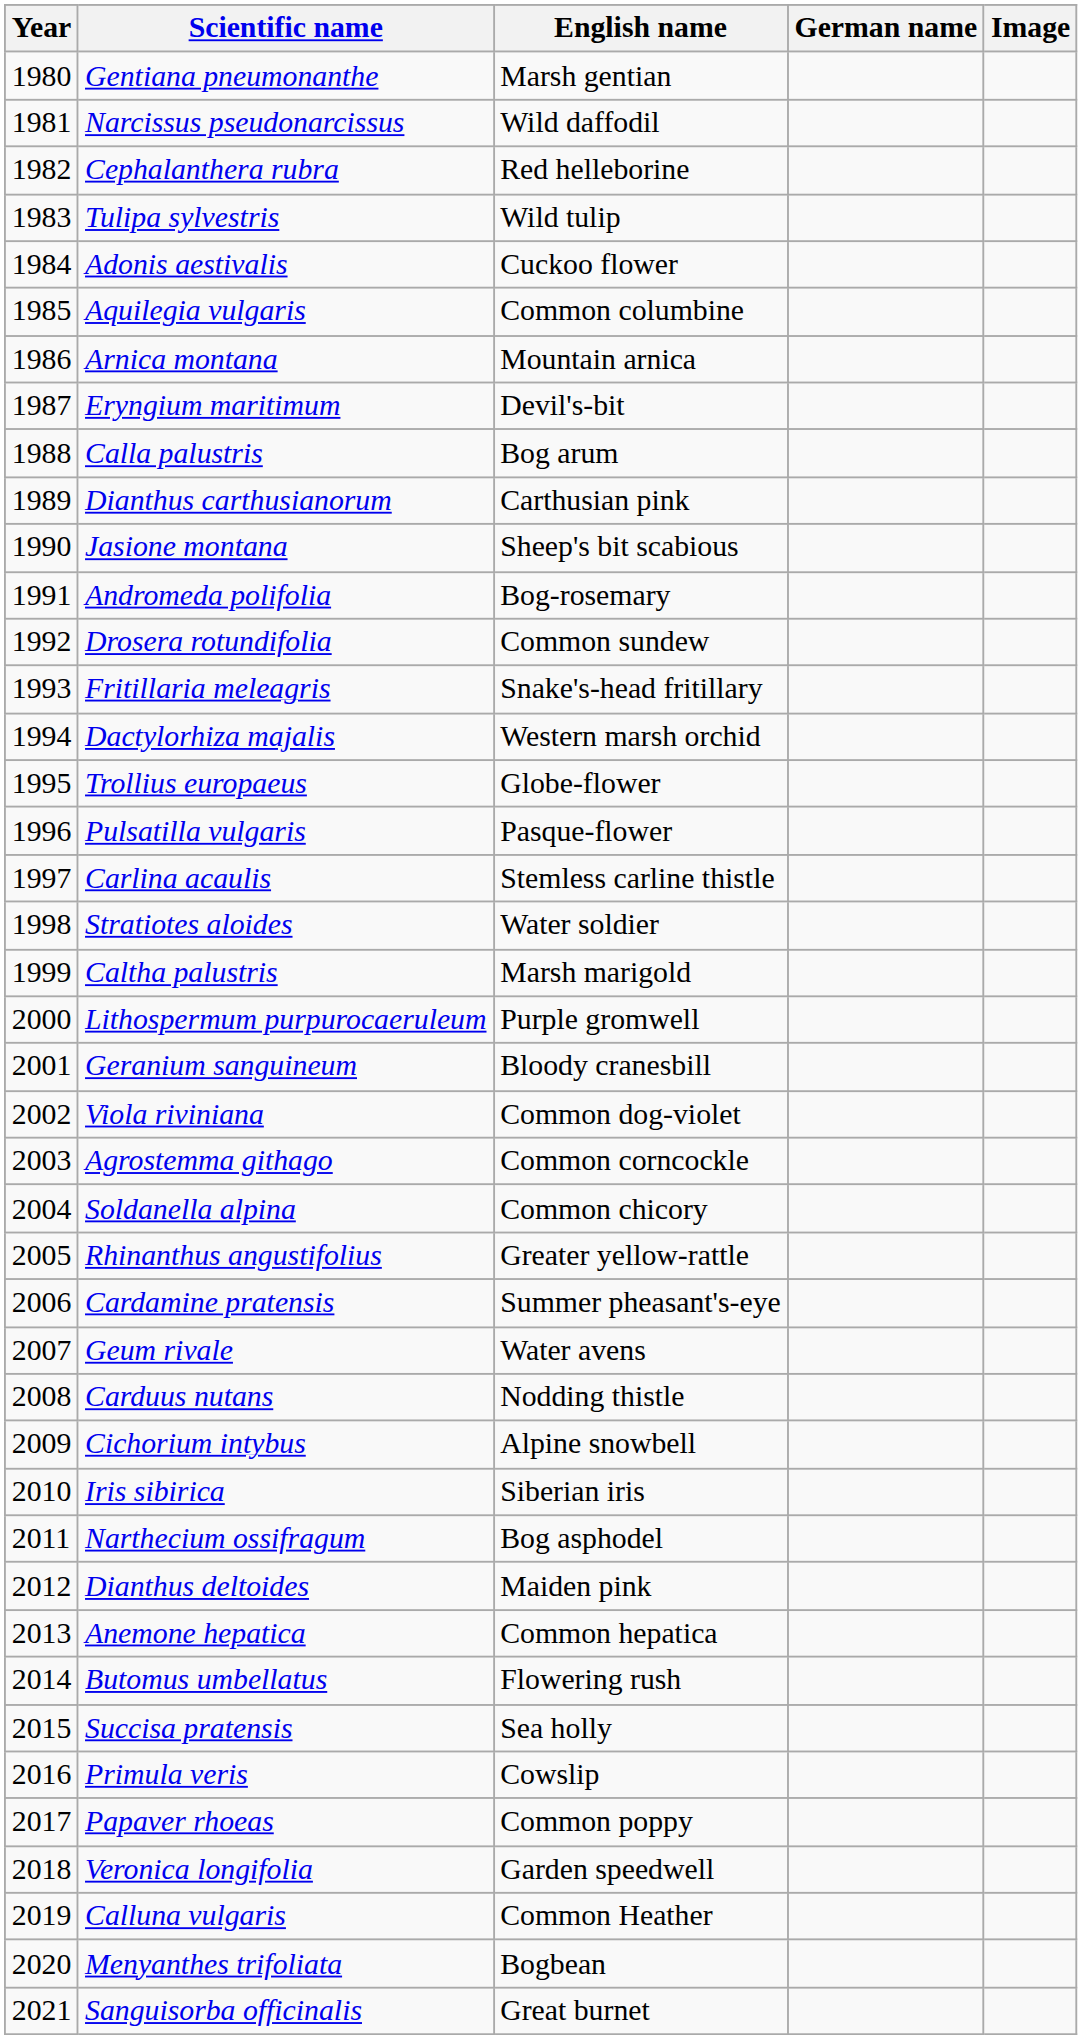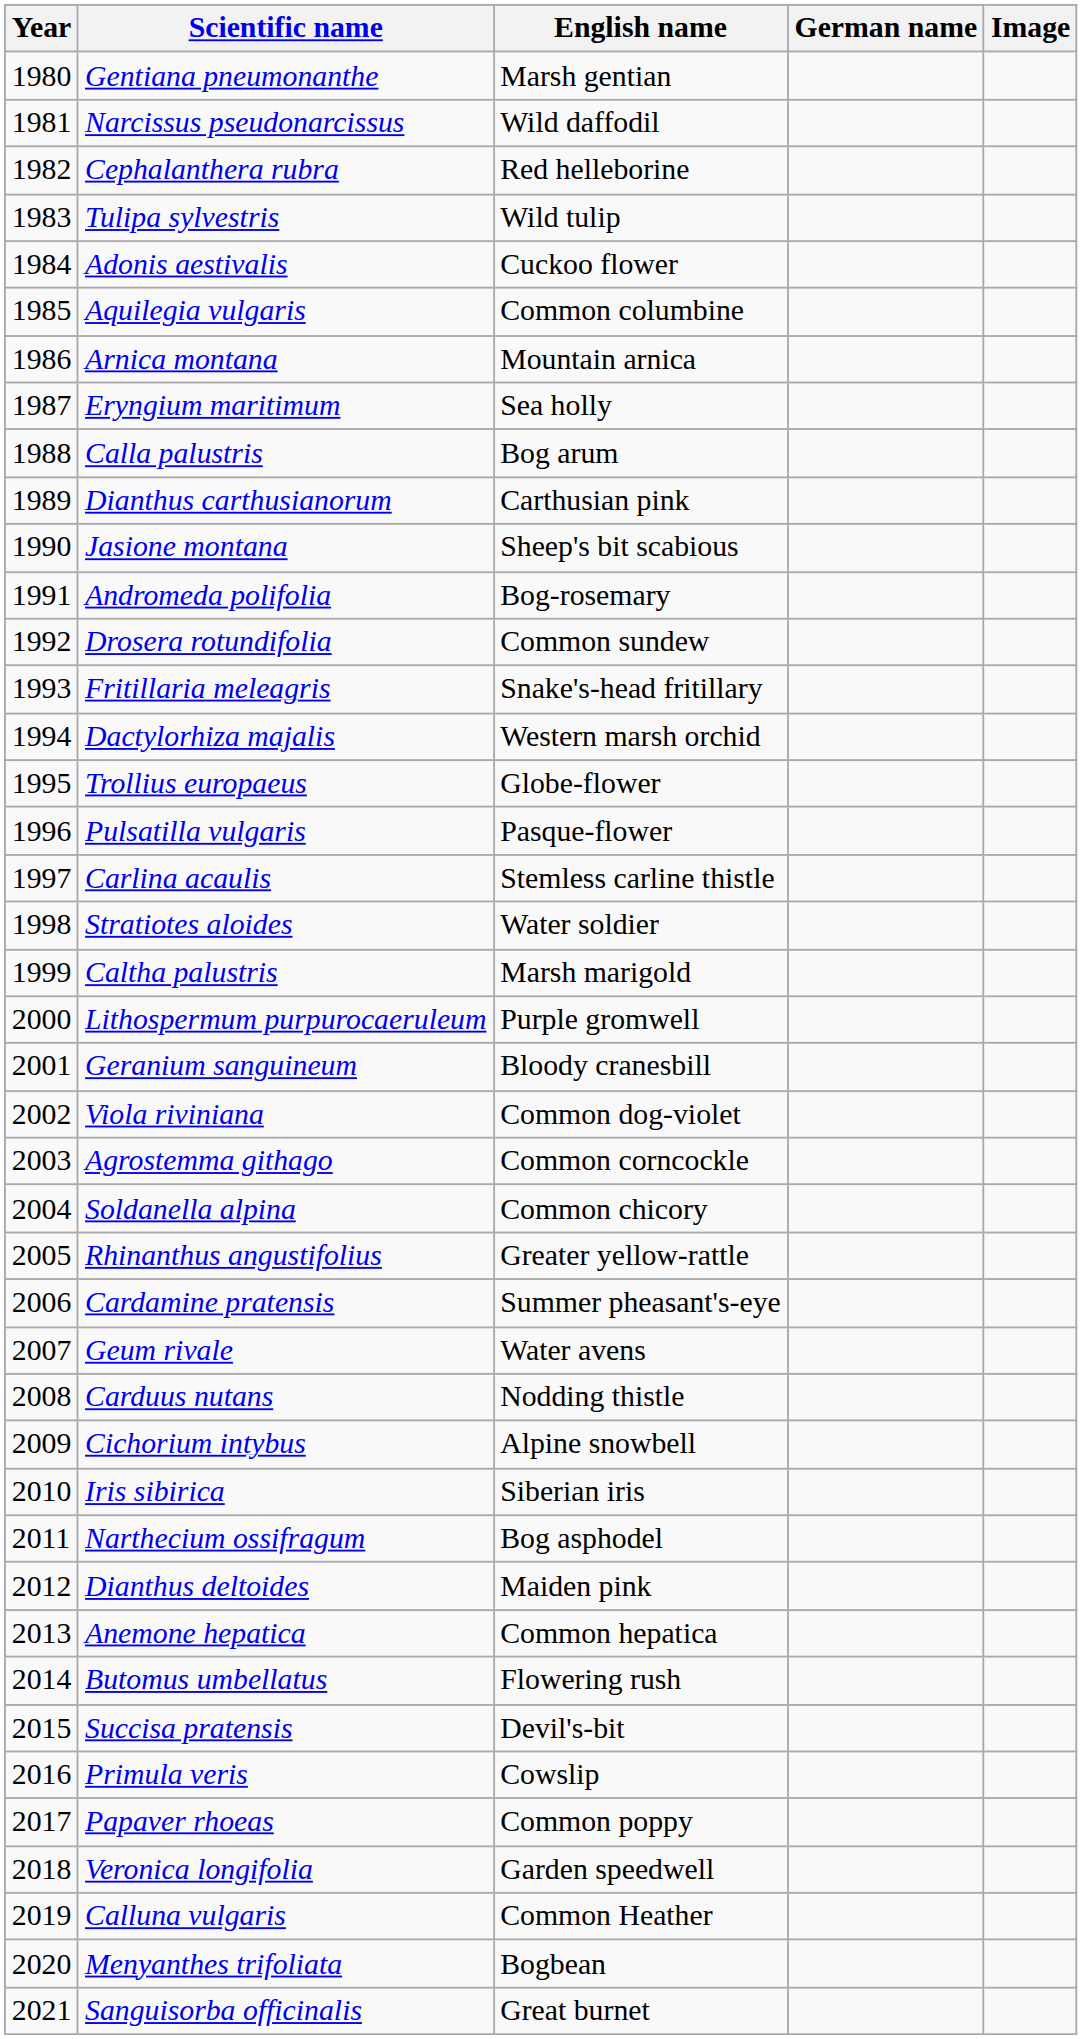 <table class="wikitable sortable">
 <tr>
 <th>Year</th>
 <th><a href='#'>Scientific name</a></th>
 <th>English name</th>
 <th>German name</th>
 <th>Image</th>
 </tr>
 <tr>
 <td>1980</td>
 <td><em><a href='#'>Gentiana pneumonanthe</a></em></td>
 <td>Marsh gentian</td>
 <td></td>
 <td></td>
 </tr>
 <tr>
 <td>1981</td>
 <td><em><a href='#'>Narcissus pseudonarcissus</a></em></td>
 <td>Wild daffodil</td>
 <td></td>
 <td></td>
 </tr>
 <tr>
 <td>1982</td>
 <td><em><a href='#'>Cephalanthera rubra</a></em></td>
 <td>Red helleborine</td>
 <td></td>
 <td></td>
 </tr>
 <tr>
 <td>1983</td>
 <td><em><a href='#'>Tulipa sylvestris</a></em></td>
 <td>Wild tulip</td>
 <td></td>
 <td></td>
 </tr>
 <tr>
 <td>1984</td>
 <td><em><a href='#'>Adonis aestivalis</a></em></td>
 <td>Cuckoo flower</td>
 <td></td>
 <td></td>
 </tr>
 <tr>
 <td>1985</td>
 <td><em><a href='#'>Aquilegia vulgaris</a></em></td>
 <td>Common columbine</td>
 <td></td>
 <td></td>
 </tr>
 <tr>
 <td>1986</td>
 <td><em><a href='#'>Arnica montana</a></em></td>
 <td>Mountain arnica</td>
 <td></td>
 <td></td>
 </tr>
 <tr>
 <td>1987</td>
 <td><em><a href='#'>Eryngium maritimum</a></em></td>
-<td>Devil's-bit</td>
+<td>Sea holly</td>
 <td></td>
 <td></td>
 </tr>
 <tr>
 <td>1988</td>
 <td><em><a href='#'>Calla palustris</a></em></td>
 <td>Bog arum</td>
 <td></td>
 <td></td>
 </tr>
 <tr>
 <td>1989</td>
 <td><em><a href='#'>Dianthus carthusianorum</a></em></td>
 <td>Carthusian pink</td>
 <td></td>
 <td></td>
 </tr>
 <tr>
 <td>1990</td>
 <td><em><a href='#'>Jasione montana</a></em></td>
 <td>Sheep's bit scabious</td>
 <td></td>
 <td></td>
 </tr>
 <tr>
 <td>1991</td>
 <td><em><a href='#'>Andromeda polifolia</a></em></td>
 <td>Bog-rosemary</td>
 <td></td>
 <td></td>
 </tr>
 <tr>
 <td>1992</td>
 <td><em><a href='#'>Drosera rotundifolia</a></em></td>
 <td>Common sundew</td>
 <td></td>
 <td></td>
 </tr>
 <tr>
 <td>1993</td>
 <td><em><a href='#'>Fritillaria meleagris</a></em></td>
 <td>Snake's-head fritillary</td>
 <td></td>
 <td></td>
 </tr>
 <tr>
 <td>1994</td>
 <td><em><a href='#'>Dactylorhiza majalis</a></em></td>
 <td>Western marsh orchid</td>
 <td></td>
 <td></td>
 </tr>
 <tr>
 <td>1995</td>
 <td><em><a href='#'>Trollius europaeus</a></em></td>
 <td>Globe-flower</td>
 <td></td>
 <td></td>
 </tr>
 <tr>
 <td>1996</td>
 <td><em><a href='#'>Pulsatilla vulgaris</a></em></td>
 <td>Pasque-flower</td>
 <td></td>
 <td></td>
 </tr>
 <tr>
 <td>1997</td>
 <td><em><a href='#'>Carlina acaulis</a></em></td>
 <td>Stemless carline thistle</td>
 <td></td>
 <td></td>
 </tr>
 <tr>
 <td>1998</td>
 <td><em><a href='#'>Stratiotes aloides</a></em></td>
 <td>Water soldier</td>
 <td></td>
 <td></td>
 </tr>
 <tr>
 <td>1999</td>
 <td><em><a href='#'>Caltha palustris</a></em></td>
 <td>Marsh marigold</td>
 <td></td>
 <td></td>
 </tr>
 <tr>
 <td>2000</td>
 <td><em><a href='#'>Lithospermum purpurocaeruleum</a></em></td>
 <td>Purple gromwell</td>
 <td></td>
 <td></td>
 </tr>
 <tr>
 <td>2001</td>
 <td><em><a href='#'>Geranium sanguineum</a></em></td>
 <td>Bloody cranesbill</td>
 <td></td>
 <td></td>
 </tr>
 <tr>
 <td>2002</td>
 <td><em><a href='#'>Viola riviniana</a></em></td>
 <td>Common dog-violet</td>
 <td></td>
 <td></td>
 </tr>
 <tr>
 <td>2003</td>
 <td><em><a href='#'>Agrostemma githago</a></em></td>
 <td>Common corncockle</td>
 <td></td>
 <td></td>
 </tr>
 <tr>
 <td>2004</td>
 <td><em><a href='#'>Soldanella alpina</a></em></td>
 <td>Common chicory</td>
 <td></td>
 <td></td>
 </tr>
 <tr>
 <td>2005</td>
 <td><em><a href='#'>Rhinanthus angustifolius</a></em></td>
 <td>Greater yellow-rattle</td>
 <td></td>
 <td></td>
 </tr>
 <tr>
 <td>2006</td>
 <td><em><a href='#'>Cardamine pratensis</a></em></td>
 <td>Summer pheasant's-eye</td>
 <td></td>
 <td></td>
 </tr>
 <tr>
 <td>2007</td>
 <td><em><a href='#'>Geum rivale</a></em></td>
 <td>Water avens</td>
 <td></td>
 <td></td>
 </tr>
 <tr>
 <td>2008</td>
 <td><em><a href='#'>Carduus nutans</a></em></td>
 <td>Nodding thistle</td>
 <td></td>
 <td></td>
 </tr>
 <tr>
 <td>2009</td>
 <td><em><a href='#'>Cichorium intybus</a></em></td>
 <td>Alpine snowbell</td>
 <td></td>
 <td></td>
 </tr>
 <tr>
 <td>2010</td>
 <td><em><a href='#'>Iris sibirica</a></em></td>
 <td>Siberian iris</td>
 <td></td>
 <td></td>
 </tr>
 <tr>
 <td>2011</td>
 <td><em><a href='#'>Narthecium ossifragum</a></em></td>
 <td>Bog asphodel</td>
 <td></td>
 <td></td>
 </tr>
 <tr>
 <td>2012</td>
 <td><em><a href='#'>Dianthus deltoides</a></em></td>
 <td>Maiden pink</td>
 <td></td>
 <td></td>
 </tr>
 <tr>
 <td>2013</td>
 <td><em><a href='#'>Anemone hepatica</a></em></td>
 <td>Common hepatica</td>
 <td></td>
 <td></td>
 </tr>
 <tr>
 <td>2014</td>
 <td><em><a href='#'>Butomus umbellatus</a></em></td>
 <td>Flowering rush</td>
 <td></td>
 <td></td>
 </tr>
 <tr>
 <td>2015</td>
 <td><em><a href='#'>Succisa pratensis</a></em></td>
-<td>Sea holly</td>
+<td>Devil's-bit</td>
 <td></td>
 <td></td>
 </tr>
 <tr>
 <td>2016</td>
 <td><em><a href='#'>Primula veris</a></em></td>
 <td>Cowslip</td>
 <td></td>
 <td></td>
 </tr>
 <tr>
 <td>2017</td>
 <td><em><a href='#'>Papaver rhoeas</a></em></td>
 <td>Common poppy</td>
 <td></td>
 <td></td>
 </tr>
 <tr>
 <td>2018</td>
 <td><em><a href='#'>Veronica longifolia</a></em></td>
 <td>Garden speedwell</td>
 <td></td>
 <td></td>
 </tr>
 <tr>
 <td>2019</td>
 <td><em><a href='#'>Calluna vulgaris</a></em></td>
 <td>Common Heather</td>
 <td></td>
 <td></td>
 </tr>
 <tr>
 <td>2020</td>
 <td><em><a href='#'>Menyanthes trifoliata</a></em></td>
 <td>Bogbean</td>
 <td></td>
 <td></td>
 </tr>
 <tr>
 <td>2021</td>
 <td><em><a href='#'>Sanguisorba officinalis</a></em></td>
 <td>Great burnet</td>
 <td></td>
 <td></td>
 </tr>
 </table>
